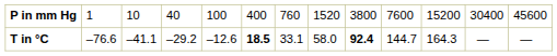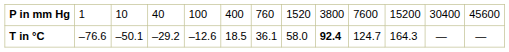 <table border="1" cellspacing="0" cellpadding="6" style="margin: 0 0 0 0.5em; background: white; border-collapse: collapse; border-color: #C0C090;">
 <tr>
 <td><strong>P in mm Hg</strong></td>
 <td>1</td>
 <td>10</td>
 <td>40</td>
 <td>100</td>
 <td>400</td>
 <td>760</td>
 <td>1520</td>
 <td>3800</td>
 <td>7600</td>
 <td>15200</td>
 <td>30400</td>
 <td>45600</td>
 </tr>
 <tr>
 <td><strong>T in °C</strong></td>
 <td>–76.6</td>
-<td>–41.1</td>
+<td>–50.1</td>
 <td>–29.2</td>
 <td>–12.6</td>
-<td><strong>18.5</strong></td>
-<td>33.1</td>
+<td>18.5</td>
+<td>36.1</td>
 <td>58.0</td>
 <td><strong>92.4</strong></td>
-<td>144.7</td>
+<td>124.7</td>
 <td>164.3</td>
 <td>  —</td>
 <td>  —</td>
 </tr>
 </table>
